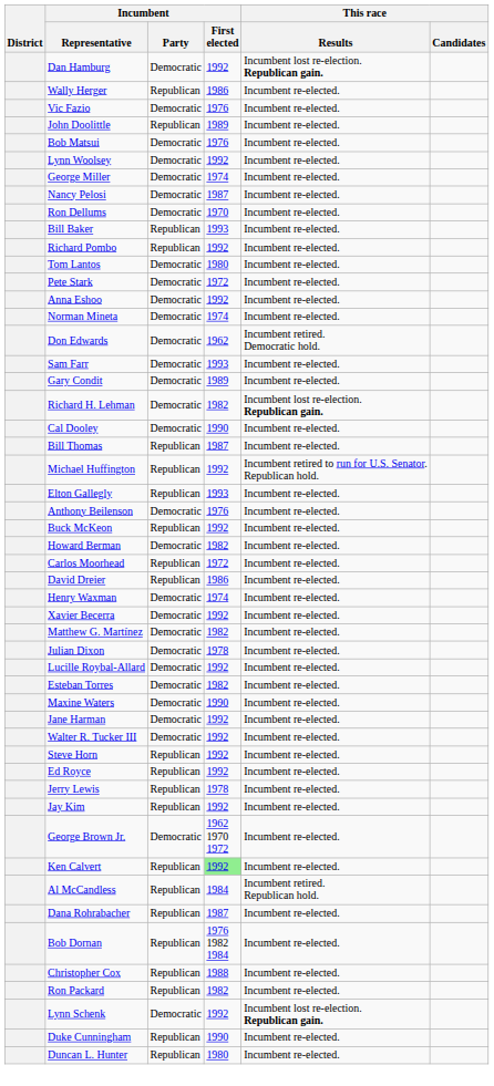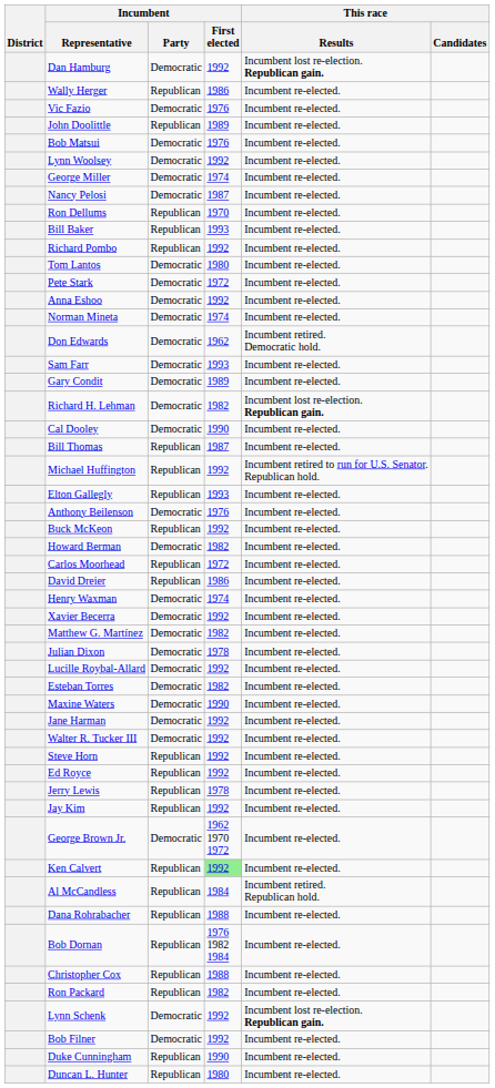 <table class=wikitable>
 <tr valign=bottom>
 <th rowspan=2>District</th>
 <th colspan=3>Incumbent</th>
 <th colspan=2>This race</th>
 </tr>
 <tr valign=bottom>
 <th>Representative</th>
 <th>Party</th>
 <th>First<br>elected</th>
 <th>Results</th>
 <th>Candidates</th>
 </tr>
 <tr>
 <th></th>
 <td><a href='#'>Dan Hamburg</a></td>
 <td>Democratic</td>
 <td><a href='#'>1992</a></td>
 <td>Incumbent lost re-election.<br><strong>Republican gain.</strong></td>
 <td nowrap></td>
 </tr>
 <tr>
 <th></th>
 <td><a href='#'>Wally Herger</a></td>
 <td>Republican</td>
 <td><a href='#'>1986</a></td>
 <td>Incumbent re-elected.</td>
 <td nowrap></td>
 </tr>
 <tr>
 <th></th>
 <td><a href='#'>Vic Fazio</a></td>
 <td>Democratic</td>
 <td><a href='#'>1976</a></td>
 <td>Incumbent re-elected.</td>
 <td nowrap></td>
 </tr>
 <tr>
 <th></th>
 <td><a href='#'>John Doolittle</a></td>
 <td>Republican</td>
 <td><a href='#'>1989</a></td>
 <td>Incumbent re-elected.</td>
 <td nowrap></td>
 </tr>
 <tr>
 <th></th>
 <td><a href='#'>Bob Matsui</a></td>
 <td>Democratic</td>
 <td><a href='#'>1976</a></td>
 <td>Incumbent re-elected.</td>
 <td nowrap></td>
 </tr>
 <tr>
 <th></th>
 <td><a href='#'>Lynn Woolsey</a></td>
 <td>Democratic</td>
 <td><a href='#'>1992</a></td>
 <td>Incumbent re-elected.</td>
 <td nowrap></td>
 </tr>
 <tr>
 <th></th>
 <td><a href='#'>George Miller</a></td>
 <td>Democratic</td>
 <td><a href='#'>1974</a></td>
 <td>Incumbent re-elected.</td>
 <td nowrap></td>
 </tr>
 <tr>
 <th></th>
 <td><a href='#'>Nancy Pelosi</a></td>
 <td>Democratic</td>
 <td><a href='#'>1987</a></td>
 <td>Incumbent re-elected.</td>
 <td nowrap></td>
 </tr>
 <tr>
 <th></th>
 <td><a href='#'>Ron Dellums</a></td>
-<td>Democratic</td>
+<td>Republican</td>
 <td><a href='#'>1970</a></td>
 <td>Incumbent re-elected.</td>
 <td nowrap></td>
 </tr>
 <tr>
 <th></th>
 <td><a href='#'>Bill Baker</a></td>
 <td>Republican</td>
 <td><a href='#'>1993</a></td>
 <td>Incumbent re-elected.</td>
 <td nowrap></td>
 </tr>
 <tr>
 <th></th>
 <td><a href='#'>Richard Pombo</a></td>
 <td>Republican</td>
 <td><a href='#'>1992</a></td>
 <td>Incumbent re-elected.</td>
 <td nowrap></td>
 </tr>
 <tr>
 <th></th>
 <td><a href='#'>Tom Lantos</a></td>
 <td>Democratic</td>
 <td><a href='#'>1980</a></td>
 <td>Incumbent re-elected.</td>
 <td nowrap></td>
 </tr>
 <tr>
 <th></th>
 <td><a href='#'>Pete Stark</a></td>
 <td>Democratic</td>
 <td><a href='#'>1972</a></td>
 <td>Incumbent re-elected.</td>
 <td nowrap></td>
 </tr>
 <tr>
 <th></th>
 <td><a href='#'>Anna Eshoo</a></td>
 <td>Democratic</td>
 <td><a href='#'>1992</a></td>
 <td>Incumbent re-elected.</td>
 <td nowrap></td>
 </tr>
 <tr>
 <th></th>
 <td><a href='#'>Norman Mineta</a></td>
 <td>Democratic</td>
 <td><a href='#'>1974</a></td>
 <td>Incumbent re-elected.</td>
 <td nowrap></td>
 </tr>
 <tr>
 <th></th>
 <td><a href='#'>Don Edwards</a></td>
 <td>Democratic</td>
 <td><a href='#'>1962</a></td>
 <td>Incumbent retired.<br>Democratic hold.</td>
 <td nowrap></td>
 </tr>
 <tr>
 <th></th>
 <td><a href='#'>Sam Farr</a></td>
 <td>Democratic</td>
 <td><a href='#'>1993</a></td>
 <td>Incumbent re-elected.</td>
 <td nowrap></td>
 </tr>
 <tr>
 <th></th>
 <td><a href='#'>Gary Condit</a></td>
 <td>Democratic</td>
 <td><a href='#'>1989</a></td>
 <td>Incumbent re-elected.</td>
 <td nowrap></td>
 </tr>
 <tr>
 <th></th>
 <td><a href='#'>Richard H. Lehman</a></td>
 <td>Democratic</td>
 <td><a href='#'>1982</a></td>
 <td>Incumbent lost re-election.<br><strong>Republican gain.</strong></td>
 <td nowrap></td>
 </tr>
 <tr>
 <th></th>
 <td><a href='#'>Cal Dooley</a></td>
 <td>Democratic</td>
 <td><a href='#'>1990</a></td>
 <td>Incumbent re-elected.</td>
 <td nowrap></td>
 </tr>
 <tr>
 <th></th>
 <td><a href='#'>Bill Thomas</a></td>
 <td>Republican</td>
 <td><a href='#'>1987</a></td>
 <td>Incumbent re-elected.</td>
 <td nowrap></td>
 </tr>
 <tr>
 <th></th>
 <td><a href='#'>Michael Huffington</a></td>
 <td>Republican</td>
 <td><a href='#'>1992</a></td>
 <td>Incumbent retired to <a href='#'>run for U.S. Senator</a>.<br>Republican hold.</td>
 <td nowrap></td>
 </tr>
 <tr>
 <th></th>
 <td><a href='#'>Elton Gallegly</a></td>
 <td>Republican</td>
 <td><a href='#'>1993</a></td>
 <td>Incumbent re-elected.</td>
 <td nowrap></td>
 </tr>
 <tr>
 <th></th>
 <td><a href='#'>Anthony Beilenson</a></td>
 <td>Democratic</td>
 <td><a href='#'>1976</a></td>
 <td>Incumbent re-elected.</td>
 <td nowrap></td>
 </tr>
 <tr>
 <th></th>
 <td><a href='#'>Buck McKeon</a></td>
 <td>Republican</td>
 <td><a href='#'>1992</a></td>
 <td>Incumbent re-elected.</td>
 <td nowrap></td>
 </tr>
 <tr>
 <th></th>
 <td><a href='#'>Howard Berman</a></td>
 <td>Democratic</td>
 <td><a href='#'>1982</a></td>
 <td>Incumbent re-elected.</td>
 <td nowrap></td>
 </tr>
 <tr>
 <th></th>
 <td><a href='#'>Carlos Moorhead</a></td>
 <td>Republican</td>
 <td><a href='#'>1972</a></td>
 <td>Incumbent re-elected.</td>
 <td nowrap></td>
 </tr>
 <tr>
 <th></th>
 <td><a href='#'>David Dreier</a></td>
 <td>Republican</td>
 <td><a href='#'>1986</a></td>
 <td>Incumbent re-elected.</td>
 <td nowrap></td>
 </tr>
 <tr>
 <th></th>
 <td><a href='#'>Henry Waxman</a></td>
 <td>Democratic</td>
 <td><a href='#'>1974</a></td>
 <td>Incumbent re-elected.</td>
 <td nowrap></td>
 </tr>
 <tr>
 <th></th>
 <td><a href='#'>Xavier Becerra</a></td>
 <td>Democratic</td>
 <td><a href='#'>1992</a></td>
 <td>Incumbent re-elected.</td>
 <td nowrap></td>
 </tr>
 <tr>
 <th></th>
 <td><a href='#'>Matthew G. Martínez</a></td>
 <td>Democratic</td>
 <td><a href='#'>1982</a></td>
 <td>Incumbent re-elected.</td>
 <td nowrap></td>
 </tr>
 <tr>
 <th></th>
 <td><a href='#'>Julian Dixon</a></td>
 <td>Democratic</td>
 <td><a href='#'>1978</a></td>
 <td>Incumbent re-elected.</td>
 <td nowrap></td>
 </tr>
 <tr>
 <th></th>
 <td><a href='#'>Lucille Roybal-Allard</a></td>
 <td>Democratic</td>
 <td><a href='#'>1992</a></td>
 <td>Incumbent re-elected.</td>
 <td nowrap></td>
 </tr>
 <tr>
 <th></th>
 <td><a href='#'>Esteban Torres</a></td>
 <td>Democratic</td>
 <td><a href='#'>1982</a></td>
 <td>Incumbent re-elected.</td>
 <td nowrap></td>
 </tr>
 <tr>
 <th></th>
 <td><a href='#'>Maxine Waters</a></td>
 <td>Democratic</td>
 <td><a href='#'>1990</a></td>
 <td>Incumbent re-elected.</td>
 <td nowrap></td>
 </tr>
 <tr>
 <th></th>
 <td><a href='#'>Jane Harman</a></td>
 <td>Democratic</td>
 <td><a href='#'>1992</a></td>
 <td>Incumbent re-elected.</td>
 <td nowrap></td>
 </tr>
 <tr>
 <th></th>
 <td><a href='#'>Walter R. Tucker III</a></td>
 <td>Democratic</td>
 <td><a href='#'>1992</a></td>
 <td>Incumbent re-elected.</td>
 <td nowrap></td>
 </tr>
 <tr>
 <th></th>
 <td><a href='#'>Steve Horn</a></td>
 <td>Republican</td>
 <td><a href='#'>1992</a></td>
 <td>Incumbent re-elected.</td>
 <td nowrap></td>
 </tr>
 <tr>
 <th></th>
 <td><a href='#'>Ed Royce</a></td>
 <td>Republican</td>
 <td><a href='#'>1992</a></td>
 <td>Incumbent re-elected.</td>
 <td nowrap></td>
 </tr>
 <tr>
 <th></th>
 <td><a href='#'>Jerry Lewis</a></td>
 <td>Republican</td>
 <td><a href='#'>1978</a></td>
 <td>Incumbent re-elected.</td>
 <td nowrap></td>
 </tr>
 <tr>
 <th></th>
 <td><a href='#'>Jay Kim</a></td>
 <td>Republican</td>
 <td><a href='#'>1992</a></td>
 <td>Incumbent re-elected.</td>
 <td nowrap></td>
 </tr>
 <tr>
 <th></th>
 <td><a href='#'>George Brown Jr.</a></td>
 <td>Democratic</td>
 <td><a href='#'>1962</a><br>1970 <br><a href='#'>1972</a></td>
 <td>Incumbent re-elected.</td>
 <td nowrap></td>
 </tr>
 <tr>
 <th></th>
 <td><a href='#'>Ken Calvert</a></td>
 <td>Republican</td>
 <td style="background: lightgreen;"><a href='#'>1992</a></td>
 <td>Incumbent re-elected.</td>
 <td nowrap></td>
 </tr>
 <tr>
 <th></th>
 <td><a href='#'>Al McCandless</a></td>
 <td>Republican</td>
 <td><a href='#'>1984</a></td>
 <td>Incumbent retired.<br>Republican hold.</td>
 <td nowrap></td>
 </tr>
 <tr>
 <th></th>
 <td><a href='#'>Dana Rohrabacher</a></td>
 <td>Republican</td>
-<td><a href='#'>1987</a></td>
+<td><a href='#'>1988</a></td>
 <td>Incumbent re-elected.</td>
 <td nowrap></td>
 </tr>
 <tr>
 <th></th>
 <td><a href='#'>Bob Dornan</a></td>
 <td>Republican</td>
 <td><a href='#'>1976</a><br>1982 <br><a href='#'>1984</a></td>
 <td>Incumbent re-elected.</td>
 <td nowrap></td>
 </tr>
 <tr>
 <th></th>
 <td><a href='#'>Christopher Cox</a></td>
 <td>Republican</td>
 <td><a href='#'>1988</a></td>
 <td>Incumbent re-elected.</td>
 <td nowrap></td>
 </tr>
 <tr>
 <th></th>
 <td><a href='#'>Ron Packard</a></td>
 <td>Republican</td>
 <td><a href='#'>1982</a></td>
 <td>Incumbent re-elected.</td>
 <td nowrap></td>
 </tr>
 <tr>
 <th></th>
 <td><a href='#'>Lynn Schenk</a></td>
 <td>Democratic</td>
 <td><a href='#'>1992</a></td>
 <td>Incumbent lost re-election.<br><strong>Republican gain.</strong></td>
 <td nowrap></td>
 </tr>
 <tr>
 <th></th>
+<td><a href='#'>Bob Filner</a></td>
+<td>Democratic</td>
+<td><a href='#'>1992</a></td>
+<td>Incumbent re-elected.</td>
+<td nowrap></td>
+</tr>
+<tr>
+<th></th>
 <td><a href='#'>Duke Cunningham</a></td>
 <td>Republican</td>
 <td><a href='#'>1990</a></td>
 <td>Incumbent re-elected.</td>
 <td nowrap></td>
 </tr>
 <tr>
 <th></th>
 <td><a href='#'>Duncan L. Hunter</a></td>
 <td>Republican</td>
 <td><a href='#'>1980</a></td>
 <td>Incumbent re-elected.</td>
 <td nowrap></td>
 </tr>
 </table>
